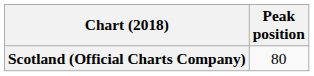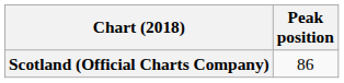 <table class="wikitable sortable plainrowheaders" style="text-align:center">
 <tr>
 <th>Chart (2018)</th>
 <th>Peak<br>position</th>
 </tr>
 <tr>
 <th scope="row">Scotland (Official Charts Company)</th>
-<td>80</td>
+<td>86</td>
 </tr>
 </table>
